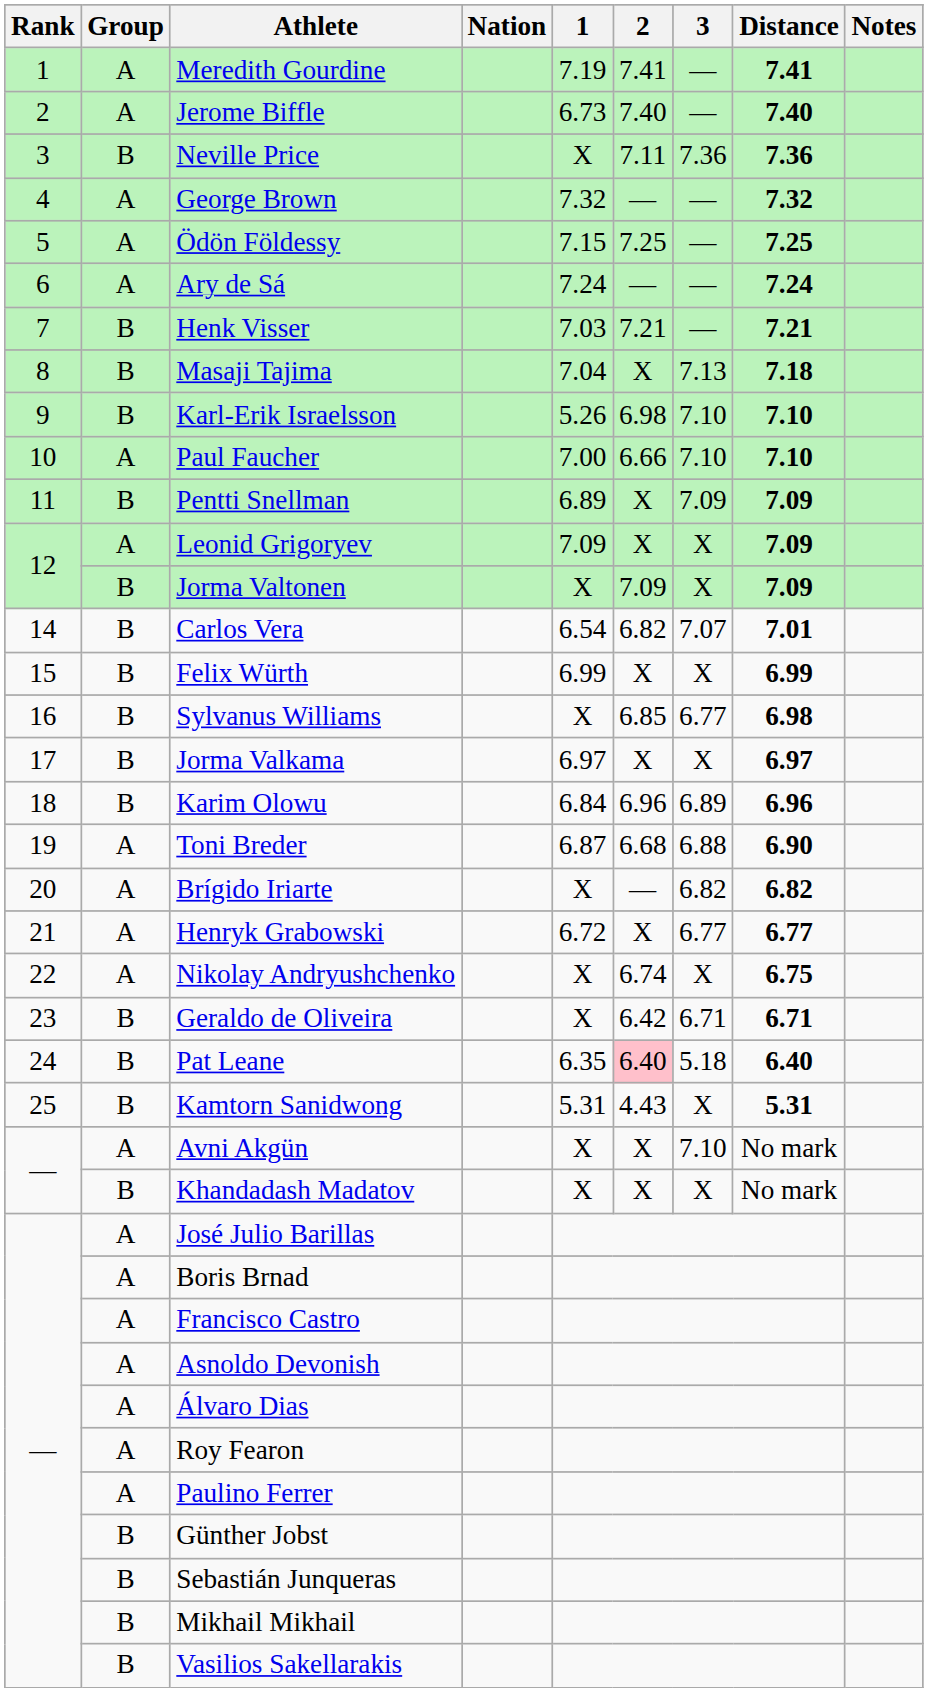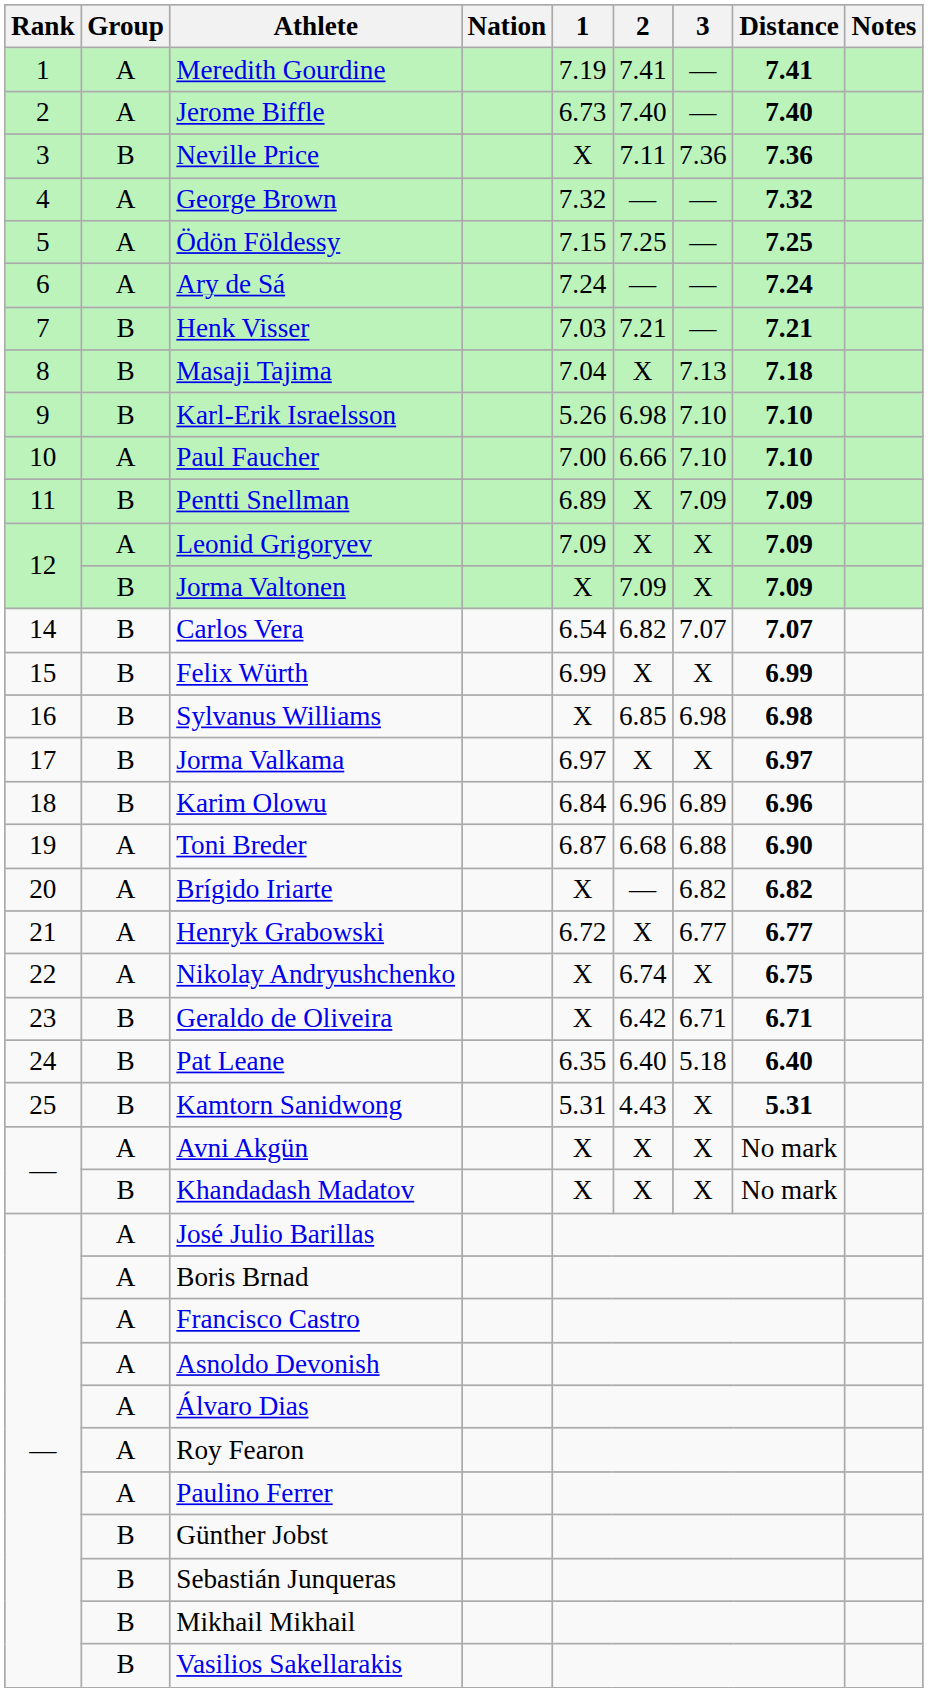 <table class="wikitable sortable" style="text-align:center">
 <tr>
 <th>Rank</th>
 <th>Group</th>
 <th>Athlete</th>
 <th>Nation</th>
 <th>1</th>
 <th>2</th>
 <th>3</th>
 <th>Distance</th>
 <th>Notes</th>
 </tr>
 <tr bgcolor=bbf3bb>
 <td>1</td>
 <td>A</td>
 <td align="left"><a href='#'>Meredith Gourdine</a></td>
 <td align="left"></td>
 <td>7.19</td>
 <td>7.41</td>
 <td data-sort-value=1.00>—</td>
 <td><strong>7.41</strong></td>
 <td></td>
 </tr>
 <tr bgcolor=bbf3bb>
 <td>2</td>
 <td>A</td>
 <td align="left"><a href='#'>Jerome Biffle</a></td>
 <td align="left"></td>
 <td>6.73</td>
 <td>7.40</td>
 <td data-sort-value=1.00>—</td>
 <td><strong>7.40</strong></td>
 <td></td>
 </tr>
 <tr bgcolor=bbf3bb>
 <td>3</td>
 <td>B</td>
 <td align="left"><a href='#'>Neville Price</a></td>
 <td align="left"></td>
 <td data-sort-value=1.00>X</td>
 <td>7.11</td>
 <td>7.36</td>
 <td><strong>7.36</strong></td>
 <td></td>
 </tr>
 <tr bgcolor=bbf3bb>
 <td>4</td>
 <td>A</td>
 <td align="left"><a href='#'>George Brown</a></td>
 <td align="left"></td>
 <td>7.32</td>
 <td data-sort-value=1.00>—</td>
 <td data-sort-value=1.00>—</td>
 <td><strong>7.32</strong></td>
 <td></td>
 </tr>
 <tr bgcolor=bbf3bb>
 <td>5</td>
 <td>A</td>
 <td align="left"><a href='#'>Ödön Földessy</a></td>
 <td align="left"></td>
 <td>7.15</td>
 <td>7.25</td>
 <td data-sort-value=1.00>—</td>
 <td><strong>7.25</strong></td>
 <td></td>
 </tr>
 <tr bgcolor=bbf3bb>
 <td>6</td>
 <td>A</td>
 <td align="left"><a href='#'>Ary de Sá</a></td>
 <td align="left"></td>
 <td>7.24</td>
 <td data-sort-value=1.00>—</td>
 <td data-sort-value=1.00>—</td>
 <td><strong>7.24</strong></td>
 <td></td>
 </tr>
 <tr bgcolor=bbf3bb>
 <td>7</td>
 <td>B</td>
 <td align="left"><a href='#'>Henk Visser</a></td>
 <td align="left"></td>
 <td>7.03</td>
 <td>7.21</td>
 <td data-sort-value=1.00>—</td>
 <td><strong>7.21</strong></td>
 <td></td>
 </tr>
 <tr bgcolor=bbf3bb>
 <td>8</td>
 <td>B</td>
 <td align="left"><a href='#'>Masaji Tajima</a></td>
 <td align="left"></td>
 <td>7.04</td>
 <td data-sort-value=1.00>X</td>
 <td>7.13</td>
 <td><strong>7.18</strong></td>
 <td></td>
 </tr>
 <tr bgcolor=bbf3bb>
 <td>9</td>
 <td>B</td>
 <td align="left"><a href='#'>Karl-Erik Israelsson</a></td>
 <td align="left"></td>
 <td>5.26</td>
 <td>6.98</td>
 <td>7.10</td>
 <td><strong>7.10</strong></td>
 <td></td>
 </tr>
 <tr bgcolor=bbf3bb>
 <td>10</td>
 <td>A</td>
 <td align="left"><a href='#'>Paul Faucher</a></td>
 <td align="left"></td>
 <td>7.00</td>
 <td>6.66</td>
 <td>7.10</td>
 <td><strong>7.10</strong></td>
 <td></td>
 </tr>
 <tr bgcolor=bbf3bb>
 <td>11</td>
 <td>B</td>
 <td align="left"><a href='#'>Pentti Snellman</a></td>
 <td align="left"></td>
 <td>6.89</td>
 <td data-sort-value=1.00>X</td>
 <td>7.09</td>
 <td><strong>7.09</strong></td>
 <td></td>
 </tr>
 <tr bgcolor=bbf3bb>
 <td rowspan=2>12</td>
 <td>A</td>
 <td align="left"><a href='#'>Leonid Grigoryev</a></td>
 <td align="left"></td>
 <td>7.09</td>
 <td data-sort-value=1.00>X</td>
 <td data-sort-value=1.00>X</td>
 <td><strong>7.09</strong></td>
 <td></td>
 </tr>
 <tr bgcolor=bbf3bb>
 <td>B</td>
 <td align="left"><a href='#'>Jorma Valtonen</a></td>
 <td align="left"></td>
 <td data-sort-value=1.00>X</td>
 <td>7.09</td>
 <td data-sort-value=1.00>X</td>
 <td><strong>7.09</strong></td>
 <td></td>
 </tr>
 <tr>
 <td>14</td>
 <td>B</td>
 <td align="left"><a href='#'>Carlos Vera</a></td>
 <td align="left"></td>
 <td>6.54</td>
 <td>6.82</td>
 <td>7.07</td>
-<td><strong>7.01</strong></td>
+<td><strong>7.07</strong></td>
 <td></td>
 </tr>
 <tr>
 <td>15</td>
 <td>B</td>
 <td align="left"><a href='#'>Felix Würth</a></td>
 <td align="left"></td>
 <td>6.99</td>
 <td data-sort-value=1.00>X</td>
 <td data-sort-value=1.00>X</td>
 <td><strong>6.99</strong></td>
 <td></td>
 </tr>
 <tr>
 <td>16</td>
 <td>B</td>
 <td align="left"><a href='#'>Sylvanus Williams</a></td>
 <td align="left"></td>
 <td data-sort-value=1.00>X</td>
 <td>6.85</td>
-<td>6.77</td>
+<td>6.98</td>
 <td><strong>6.98</strong></td>
 <td></td>
 </tr>
 <tr>
 <td>17</td>
 <td>B</td>
 <td align="left"><a href='#'>Jorma Valkama</a></td>
 <td align="left"></td>
 <td>6.97</td>
 <td data-sort-value=1.00>X</td>
 <td data-sort-value=1.00>X</td>
 <td><strong>6.97</strong></td>
 <td></td>
 </tr>
 <tr>
 <td>18</td>
 <td>B</td>
 <td align="left"><a href='#'>Karim Olowu</a></td>
 <td align="left"></td>
 <td>6.84</td>
 <td>6.96</td>
 <td>6.89</td>
 <td><strong>6.96</strong></td>
 <td></td>
 </tr>
 <tr>
 <td>19</td>
 <td>A</td>
 <td align="left"><a href='#'>Toni Breder</a></td>
 <td align="left"></td>
 <td>6.87</td>
 <td>6.68</td>
 <td>6.88</td>
 <td><strong>6.90</strong></td>
 <td></td>
 </tr>
 <tr>
 <td>20</td>
 <td>A</td>
 <td align="left"><a href='#'>Brígido Iriarte</a></td>
 <td align="left"></td>
 <td data-sort-value=1.00>X</td>
 <td data-sort-value=1.00>—</td>
 <td>6.82</td>
 <td><strong>6.82</strong></td>
 <td></td>
 </tr>
 <tr>
 <td>21</td>
 <td>A</td>
 <td align="left"><a href='#'>Henryk Grabowski</a></td>
 <td align="left"></td>
 <td>6.72</td>
 <td data-sort-value=1.00>X</td>
 <td>6.77</td>
 <td><strong>6.77</strong></td>
 <td></td>
 </tr>
 <tr>
 <td>22</td>
 <td>A</td>
 <td align="left"><a href='#'>Nikolay Andryushchenko</a></td>
 <td align="left"></td>
 <td data-sort-value=1.00>X</td>
 <td>6.74</td>
 <td data-sort-value=1.00>X</td>
 <td><strong>6.75</strong></td>
 <td></td>
 </tr>
 <tr>
 <td>23</td>
 <td>B</td>
 <td align="left"><a href='#'>Geraldo de Oliveira</a></td>
 <td align="left"></td>
 <td data-sort-value=1.00>X</td>
 <td>6.42</td>
 <td>6.71</td>
 <td><strong>6.71</strong></td>
 <td></td>
 </tr>
 <tr>
 <td>24</td>
 <td>B</td>
 <td align="left"><a href='#'>Pat Leane</a></td>
 <td align="left"></td>
 <td>6.35</td>
-<td style="background: pink;">6.40</td>
+<td>6.40</td>
 <td>5.18</td>
 <td><strong>6.40</strong></td>
 <td></td>
 </tr>
 <tr>
 <td>25</td>
 <td>B</td>
 <td align="left"><a href='#'>Kamtorn Sanidwong</a></td>
 <td align="left"></td>
 <td>5.31</td>
 <td>4.43</td>
 <td data-sort-value=1.00>X</td>
 <td><strong>5.31</strong></td>
 <td></td>
 </tr>
 <tr>
 <td rowspan=2>—</td>
 <td>A</td>
 <td align="left"><a href='#'>Avni Akgün</a></td>
 <td align="left"></td>
 <td data-sort-value=1.00>X</td>
 <td data-sort-value=1.00>X</td>
-<td>7.10</td>
+<td data-sort-value=1.00>X</td>
 <td data-sort-value=1.00>No mark</td>
 <td></td>
 </tr>
 <tr>
 <td>B</td>
 <td align="left"><a href='#'>Khandadash Madatov</a></td>
 <td align="left"></td>
 <td data-sort-value=1.00>X</td>
 <td data-sort-value=1.00>X</td>
 <td data-sort-value=1.00>X</td>
 <td data-sort-value=1.00>No mark</td>
 <td></td>
 </tr>
 <tr>
 <td rowspan=11 data-sort-value=28>—</td>
 <td>A</td>
 <td align=left><a href='#'>José Julio Barillas</a></td>
 <td align=left></td>
 <td colspan=4 data-sort-value=0.00></td>
 <td></td>
 </tr>
 <tr>
 <td>A</td>
 <td align=left>Boris Brnad</td>
 <td align=left></td>
 <td colspan=4 data-sort-value=0.00></td>
 <td></td>
 </tr>
 <tr>
 <td>A</td>
 <td align=left><a href='#'>Francisco Castro</a></td>
 <td align=left></td>
 <td colspan=4 data-sort-value=0.00></td>
 <td></td>
 </tr>
 <tr>
 <td>A</td>
 <td align=left><a href='#'>Asnoldo Devonish</a></td>
 <td align=left></td>
 <td colspan=4 data-sort-value=0.00></td>
 <td></td>
 </tr>
 <tr>
 <td>A</td>
 <td align=left><a href='#'>Álvaro Dias</a></td>
 <td align=left></td>
 <td colspan=4 data-sort-value=0.00></td>
 <td></td>
 </tr>
 <tr>
 <td>A</td>
 <td align=left>Roy Fearon</td>
 <td align=left></td>
 <td colspan=4 data-sort-value=0.00></td>
 <td></td>
 </tr>
 <tr>
 <td>A</td>
 <td align=left><a href='#'>Paulino Ferrer</a></td>
 <td align=left></td>
 <td colspan=4 data-sort-value=0.00></td>
 <td></td>
 </tr>
 <tr>
 <td>B</td>
 <td align=left>Günther Jobst</td>
 <td align=left></td>
 <td colspan=4 data-sort-value=0.00></td>
 <td></td>
 </tr>
 <tr>
 <td>B</td>
 <td align=left>Sebastián Junqueras</td>
 <td align=left></td>
 <td colspan=4 data-sort-value=0.00></td>
 <td></td>
 </tr>
 <tr>
 <td>B</td>
 <td align=left>Mikhail Mikhail</td>
 <td align=left></td>
 <td colspan=4 data-sort-value=0.00></td>
 <td></td>
 </tr>
 <tr>
 <td>B</td>
 <td align=left><a href='#'>Vasilios Sakellarakis</a></td>
 <td align=left></td>
 <td colspan=4 data-sort-value=0.00></td>
 <td></td>
 </tr>
 </table>
